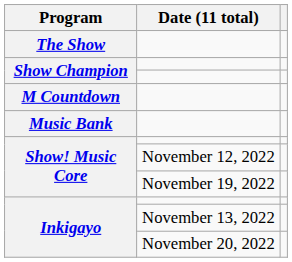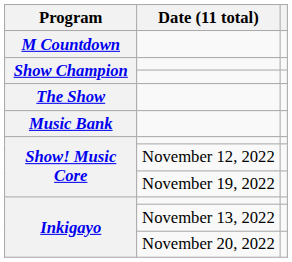 <table class="wikitable plainrowheaders sortable" style="text-align:center;">
 <tr>
 <th scope="col" width="120">Program </th>
 <th scope="col" width="130">Date (11 total)</th>
 <th scope="col" class="unsortable"></th>
 </tr>
 <tr>
-<th scope="row"><em><a href='#'>The Show</a></em></th>
+<th scope="row"><em><a href='#'>M Countdown</a></em></th>
 <td></td>
 <td style="text-align:center"></td>
 </tr>
 <tr>
 <th scope="row" rowspan="2"><em><a href='#'>Show Champion</a></em></th>
 <td></td>
 <td style="text-align:center"></td>
 </tr>
 <tr>
 <td></td>
 <td style="text-align:center"></td>
 </tr>
 <tr>
-<th scope="row"><em><a href='#'>M Countdown</a></em></th>
+<th scope="row"><em><a href='#'>The Show</a></em></th>
 <td></td>
 <td style="text-align:center"></td>
 </tr>
 <tr>
 <th scope="row"><em><a href='#'>Music Bank</a></em></th>
 <td></td>
 <td style="text-align:center"></td>
 </tr>
 <tr>
 <th rowspan="3" scope="row"><em><a href='#'>Show! Music Core</a></em></th>
 <td></td>
 <td style="text-align:center"></td>
 </tr>
 <tr>
 <td>November 12, 2022</td>
 <td style="text-align:center"></td>
 </tr>
 <tr>
 <td>November 19, 2022</td>
 <td></td>
 </tr>
 <tr>
 <th rowspan="3" scope="row"><em><a href='#'>Inkigayo</a></em></th>
 <td></td>
 <td style="text-align:center"></td>
 </tr>
 <tr>
 <td>November 13, 2022</td>
 <td style="text-align:center"></td>
 </tr>
 <tr>
 <td>November 20, 2022</td>
 <td></td>
 </tr>
 </table>
